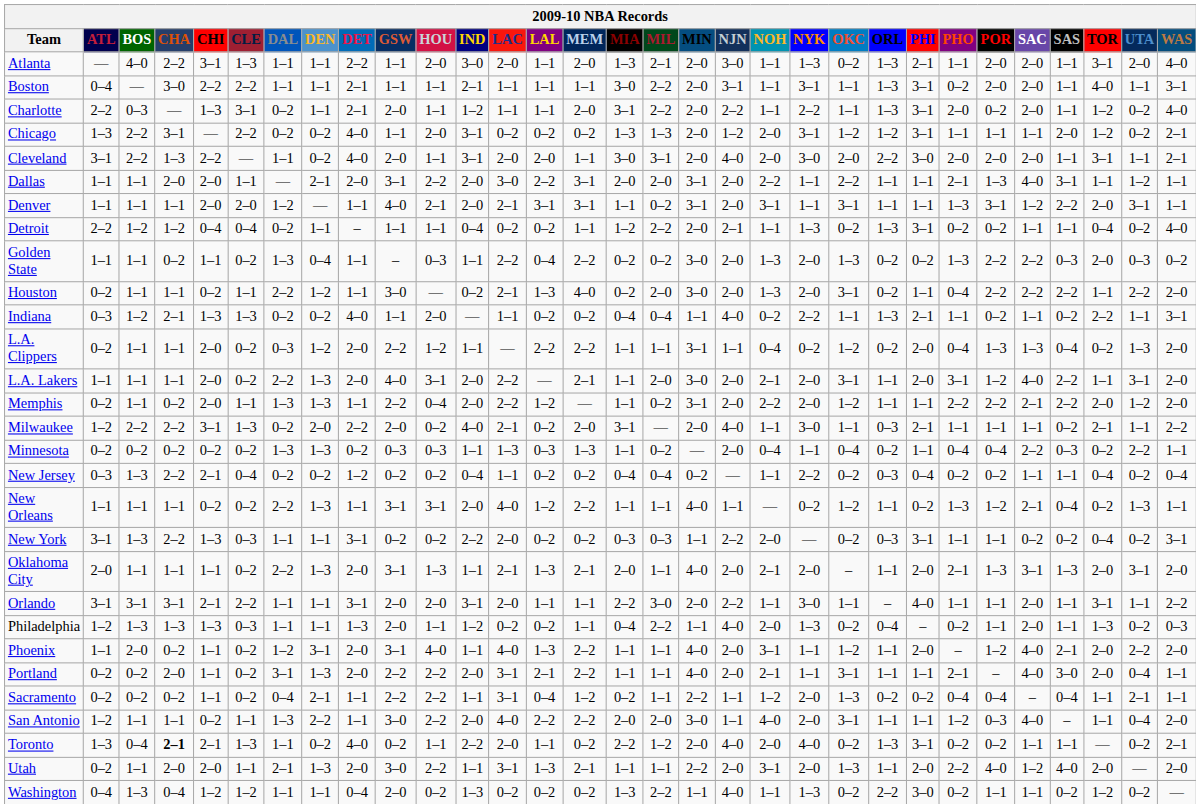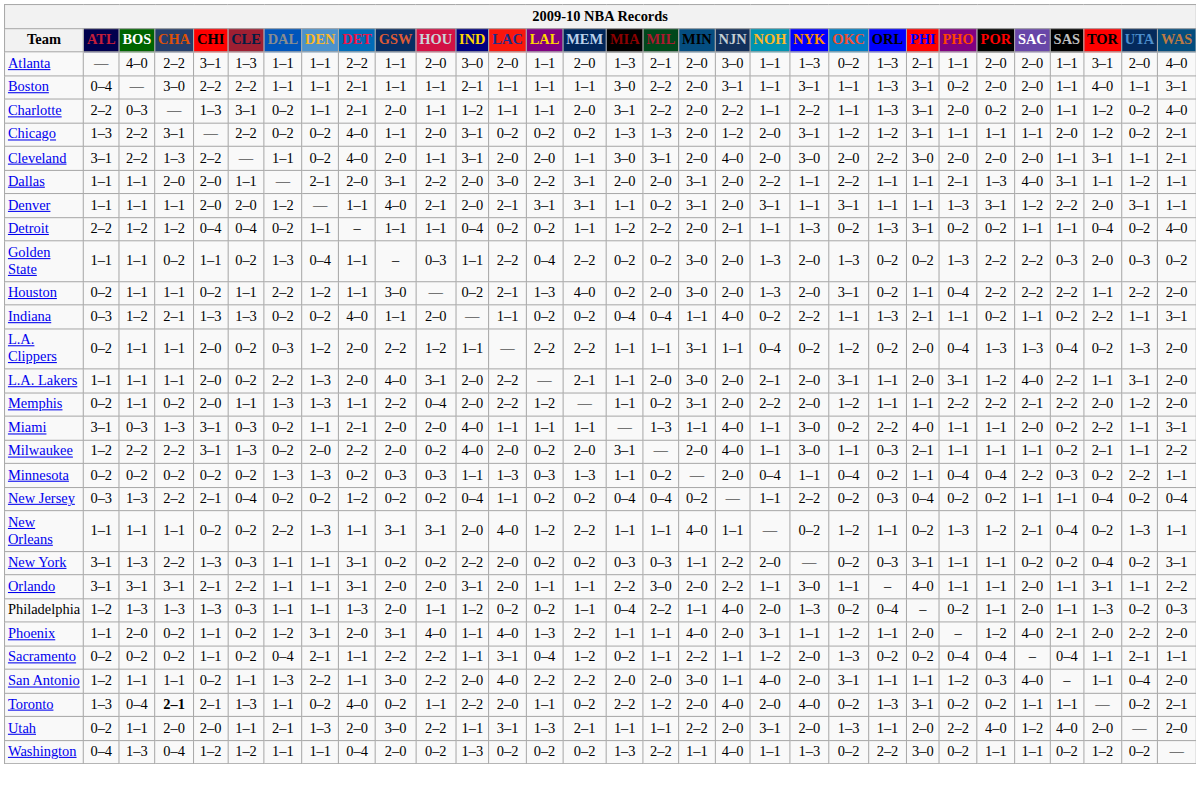 <table class="wikitable mw-collapsible mw-collapsed" style="font-size:86%; text-align:center;">
 <tr>
 <th colspan=31>2009-10 NBA Records</th>
 </tr>
 <tr>
 <th width=100>Team</th>
 <th style="background:#00004d;color:#C41E3a;width=35">ATL</th>
 <th style="background:#006400;color:#FFFFFF;width=35">BOS</th>
 <th style="background:#253E6A;color:#DF5106;width=35">CHA</th>
 <th style="background:#FF0000;color:#000000;width=35">CHI</th>
 <th style="background:#9F1F32;color:#001D43;width=35">CLE</th>
 <th style="background:#0055BA;color:#898D8F;width=35">DAL</th>
 <th style="background:#4C92CC;color:#FDB827;width=35">DEN</th>
 <th style="background:#006BB7;color:#ED164B;width=35">DET</th>
 <th style="background:#072E63;color:#DC5A34;width=35">GSW</th>
 <th style="background:#D31145;color:#CBD4D8;width=35">HOU</th>
 <th style="background:#000080;color:#FFD700;width=35">IND</th>
 <th style="background:#F9160D;color:#1A2E8B;width=35">LAC</th>
 <th style="background:#800080;color:#FFD700;width=35">LAL</th>
 <th style="background:#00265B;color:#BAD1EB;width=35">MEM</th>
 <th style="background:#000000;color:#8B0000;width=35">MIA</th>
 <th style="background:#00471B;color:#AC1A2F;width=35">MIL</th>
 <th style="background:#044D80;color:#000000;width=35">MIN</th>
 <th style="background:#12305B;color:#C4CED4;width=35">NJN</th>
 <th style="background:#0093B1;color:#FDB827;width=35">NOH</th>
 <th style="background:#0000FF;color:#FF8C00;width=35">NYK</th>
 <th style="background:#007DC3;color:#F05033;width=35">OKC</th>
 <th style="background:#0000FF;color:#000000;width=35">ORL</th>
 <th style="background:#FF0000;color:#0000FF;width=35">PHI</th>
 <th style="background:#800080;color:#FF4500;width=35">PHO</th>
 <th style="background:#000000;color:#FF0000;width=35">POR</th>
 <th style="background:#6846A8;color:#FFFFFF;width=35">SAC</th>
 <th style="background:#000000;color:#C0C0C0;width=35">SAS</th>
 <th style="background:#FF0000;color:#000000;width=35">TOR</th>
 <th style="background:#042A5C;color:#4C8ECC;width=35">UTA</th>
 <th style="background:#044D7D;color:#BC7A44;width=35">WAS</th>
 </tr>
 <tr>
 <td style="text-align:left;"><a href='#'>Atlanta</a></td>
 <td>—</td>
 <td>4–0</td>
 <td>2–2</td>
 <td>3–1</td>
 <td>1–3</td>
 <td>1–1</td>
 <td>1–1</td>
 <td>2–2</td>
 <td>1–1</td>
 <td>2–0</td>
 <td>3–0</td>
 <td>2–0</td>
 <td>1–1</td>
 <td>2–0</td>
 <td>1–3</td>
 <td>2–1</td>
 <td>2–0</td>
 <td>3–0</td>
 <td>1–1</td>
 <td>1–3</td>
 <td>0–2</td>
 <td>1–3</td>
 <td>2–1</td>
 <td>1–1</td>
 <td>2–0</td>
 <td>2–0</td>
 <td>1–1</td>
 <td>3–1</td>
 <td>2–0</td>
 <td>4–0</td>
 </tr>
 <tr>
 <td style="text-align:left;"><a href='#'>Boston</a></td>
 <td>0–4</td>
 <td>—</td>
 <td>3–0</td>
 <td>2–2</td>
 <td>2–2</td>
 <td>1–1</td>
 <td>1–1</td>
 <td>2–1</td>
 <td>1–1</td>
 <td>1–1</td>
 <td>2–1</td>
 <td>1–1</td>
 <td>1–1</td>
 <td>1–1</td>
 <td>3–0</td>
 <td>2–2</td>
 <td>2–0</td>
 <td>3–1</td>
 <td>1–1</td>
 <td>3–1</td>
 <td>1–1</td>
 <td>1–3</td>
 <td>3–1</td>
 <td>0–2</td>
 <td>2–0</td>
 <td>2–0</td>
 <td>1–1</td>
 <td>4–0</td>
 <td>1–1</td>
 <td>3–1</td>
 </tr>
 <tr>
 <td style="text-align:left;"><a href='#'>Charlotte</a></td>
 <td>2–2</td>
 <td>0–3</td>
 <td>—</td>
 <td>1–3</td>
 <td>3–1</td>
 <td>0–2</td>
 <td>1–1</td>
 <td>2–1</td>
 <td>2–0</td>
 <td>1–1</td>
 <td>1–2</td>
 <td>1–1</td>
 <td>1–1</td>
 <td>2–0</td>
 <td>3–1</td>
 <td>2–2</td>
 <td>2–0</td>
 <td>2–2</td>
 <td>1–1</td>
 <td>2–2</td>
 <td>1–1</td>
 <td>1–3</td>
 <td>3–1</td>
 <td>2–0</td>
 <td>0–2</td>
 <td>2–0</td>
 <td>1–1</td>
 <td>1–2</td>
 <td>0–2</td>
 <td>4–0</td>
 </tr>
 <tr>
 <td style="text-align:left;"><a href='#'>Chicago</a></td>
 <td>1–3</td>
 <td>2–2</td>
 <td>3–1</td>
 <td>—</td>
 <td>2–2</td>
 <td>0–2</td>
 <td>0–2</td>
 <td>4–0</td>
 <td>1–1</td>
 <td>2–0</td>
 <td>3–1</td>
 <td>0–2</td>
 <td>0–2</td>
 <td>0–2</td>
 <td>1–3</td>
 <td>1–3</td>
 <td>2–0</td>
 <td>1–2</td>
 <td>2–0</td>
 <td>3–1</td>
 <td>1–2</td>
 <td>1–2</td>
 <td>3–1</td>
 <td>1–1</td>
 <td>1–1</td>
 <td>1–1</td>
 <td>2–0</td>
 <td>1–2</td>
 <td>0–2</td>
 <td>2–1</td>
 </tr>
 <tr>
 <td style="text-align:left;"><a href='#'>Cleveland</a></td>
 <td>3–1</td>
 <td>2–2</td>
 <td>1–3</td>
 <td>2–2</td>
 <td>—</td>
 <td>1–1</td>
 <td>0–2</td>
 <td>4–0</td>
 <td>2–0</td>
 <td>1–1</td>
 <td>3–1</td>
 <td>2–0</td>
 <td>2–0</td>
 <td>1–1</td>
 <td>3–0</td>
 <td>3–1</td>
 <td>2–0</td>
 <td>4–0</td>
 <td>2–0</td>
 <td>3–0</td>
 <td>2–0</td>
 <td>2–2</td>
 <td>3–0</td>
 <td>2–0</td>
 <td>2–0</td>
 <td>2–0</td>
 <td>1–1</td>
 <td>3–1</td>
 <td>1–1</td>
 <td>2–1</td>
 </tr>
 <tr>
 <td style="text-align:left;"><a href='#'>Dallas</a></td>
 <td>1–1</td>
 <td>1–1</td>
 <td>2–0</td>
 <td>2–0</td>
 <td>1–1</td>
 <td>—</td>
 <td>2–1</td>
 <td>2–0</td>
 <td>3–1</td>
 <td>2–2</td>
 <td>2–0</td>
 <td>3–0</td>
 <td>2–2</td>
 <td>3–1</td>
 <td>2–0</td>
 <td>2–0</td>
 <td>3–1</td>
 <td>2–0</td>
 <td>2–2</td>
 <td>1–1</td>
 <td>2–2</td>
 <td>1–1</td>
 <td>1–1</td>
 <td>2–1</td>
 <td>1–3</td>
 <td>4–0</td>
 <td>3–1</td>
 <td>1–1</td>
 <td>1–2</td>
 <td>1–1</td>
 </tr>
 <tr>
 <td style="text-align:left;"><a href='#'>Denver</a></td>
 <td>1–1</td>
 <td>1–1</td>
 <td>1–1</td>
 <td>2–0</td>
 <td>2–0</td>
 <td>1–2</td>
 <td>—</td>
 <td>1–1</td>
 <td>4–0</td>
 <td>2–1</td>
 <td>2–0</td>
 <td>2–1</td>
 <td>3–1</td>
 <td>3–1</td>
 <td>1–1</td>
 <td>0–2</td>
 <td>3–1</td>
 <td>2–0</td>
 <td>3–1</td>
 <td>1–1</td>
 <td>3–1</td>
 <td>1–1</td>
 <td>1–1</td>
 <td>1–3</td>
 <td>3–1</td>
 <td>1–2</td>
 <td>2–2</td>
 <td>2–0</td>
 <td>3–1</td>
 <td>1–1</td>
 </tr>
 <tr>
 <td style="text-align:left;"><a href='#'>Detroit</a></td>
 <td>2–2</td>
 <td>1–2</td>
 <td>1–2</td>
 <td>0–4</td>
 <td>0–4</td>
 <td>0–2</td>
 <td>1–1</td>
 <td>–</td>
 <td>1–1</td>
 <td>1–1</td>
 <td>0–4</td>
 <td>0–2</td>
 <td>0–2</td>
 <td>1–1</td>
 <td>1–2</td>
 <td>2–2</td>
 <td>2–0</td>
 <td>2–1</td>
 <td>1–1</td>
 <td>1–3</td>
 <td>0–2</td>
 <td>1–3</td>
 <td>3–1</td>
 <td>0–2</td>
 <td>0–2</td>
 <td>1–1</td>
 <td>1–1</td>
 <td>0–4</td>
 <td>0–2</td>
 <td>4–0</td>
 </tr>
 <tr>
 <td style="text-align:left;"><a href='#'>Golden State</a></td>
 <td>1–1</td>
 <td>1–1</td>
 <td>0–2</td>
 <td>1–1</td>
 <td>0–2</td>
 <td>1–3</td>
 <td>0–4</td>
 <td>1–1</td>
 <td>–</td>
 <td>0–3</td>
 <td>1–1</td>
 <td>2–2</td>
 <td>0–4</td>
 <td>2–2</td>
 <td>0–2</td>
 <td>0–2</td>
 <td>3–0</td>
 <td>2–0</td>
 <td>1–3</td>
 <td>2–0</td>
 <td>1–3</td>
 <td>0–2</td>
 <td>0–2</td>
 <td>1–3</td>
 <td>2–2</td>
 <td>2–2</td>
 <td>0–3</td>
 <td>2–0</td>
 <td>0–3</td>
 <td>0–2</td>
 </tr>
 <tr>
 <td style="text-align:left;"><a href='#'>Houston</a></td>
 <td>0–2</td>
 <td>1–1</td>
 <td>1–1</td>
 <td>0–2</td>
 <td>1–1</td>
 <td>2–2</td>
 <td>1–2</td>
 <td>1–1</td>
 <td>3–0</td>
 <td>—</td>
 <td>0–2</td>
 <td>2–1</td>
 <td>1–3</td>
 <td>4–0</td>
 <td>0–2</td>
 <td>2–0</td>
 <td>3–0</td>
 <td>2–0</td>
 <td>1–3</td>
 <td>2–0</td>
 <td>3–1</td>
 <td>0–2</td>
 <td>1–1</td>
 <td>0–4</td>
 <td>2–2</td>
 <td>2–2</td>
 <td>2–2</td>
 <td>1–1</td>
 <td>2–2</td>
 <td>2–0</td>
 </tr>
 <tr>
 <td style="text-align:left;"><a href='#'>Indiana</a></td>
 <td>0–3</td>
 <td>1–2</td>
 <td>2–1</td>
 <td>1–3</td>
 <td>1–3</td>
 <td>0–2</td>
 <td>0–2</td>
 <td>4–0</td>
 <td>1–1</td>
 <td>2–0</td>
 <td>—</td>
 <td>1–1</td>
 <td>0–2</td>
 <td>0–2</td>
 <td>0–4</td>
 <td>0–4</td>
 <td>1–1</td>
 <td>4–0</td>
 <td>0–2</td>
 <td>2–2</td>
 <td>1–1</td>
 <td>1–3</td>
 <td>2–1</td>
 <td>1–1</td>
 <td>0–2</td>
 <td>1–1</td>
 <td>0–2</td>
 <td>2–2</td>
 <td>1–1</td>
 <td>3–1</td>
 </tr>
 <tr>
 <td style="text-align:left;"><a href='#'>L.A. Clippers</a></td>
 <td>0–2</td>
 <td>1–1</td>
 <td>1–1</td>
 <td>2–0</td>
 <td>0–2</td>
 <td>0–3</td>
 <td>1–2</td>
 <td>2–0</td>
 <td>2–2</td>
 <td>1–2</td>
 <td>1–1</td>
 <td>—</td>
 <td>2–2</td>
 <td>2–2</td>
 <td>1–1</td>
 <td>1–1</td>
 <td>3–1</td>
 <td>1–1</td>
 <td>0–4</td>
 <td>0–2</td>
 <td>1–2</td>
 <td>0–2</td>
 <td>2–0</td>
 <td>0–4</td>
 <td>1–3</td>
 <td>1–3</td>
 <td>0–4</td>
 <td>0–2</td>
 <td>1–3</td>
 <td>2–0</td>
 </tr>
 <tr>
 <td style="text-align:left;"><a href='#'>L.A. Lakers</a></td>
 <td>1–1</td>
 <td>1–1</td>
 <td>1–1</td>
 <td>2–0</td>
 <td>0–2</td>
 <td>2–2</td>
 <td>1–3</td>
 <td>2–0</td>
 <td>4–0</td>
 <td>3–1</td>
 <td>2–0</td>
 <td>2–2</td>
 <td>—</td>
 <td>2–1</td>
 <td>1–1</td>
 <td>2–0</td>
 <td>3–0</td>
 <td>2–0</td>
 <td>2–1</td>
 <td>2–0</td>
 <td>3–1</td>
 <td>1–1</td>
 <td>2–0</td>
 <td>3–1</td>
 <td>1–2</td>
 <td>4–0</td>
 <td>2–2</td>
 <td>1–1</td>
 <td>3–1</td>
 <td>2–0</td>
 </tr>
 <tr>
 <td style="text-align:left;"><a href='#'>Memphis</a></td>
 <td>0–2</td>
 <td>1–1</td>
 <td>0–2</td>
 <td>2–0</td>
 <td>1–1</td>
 <td>1–3</td>
 <td>1–3</td>
 <td>1–1</td>
 <td>2–2</td>
 <td>0–4</td>
 <td>2–0</td>
 <td>2–2</td>
 <td>1–2</td>
 <td>—</td>
 <td>1–1</td>
 <td>0–2</td>
 <td>3–1</td>
 <td>2–0</td>
 <td>2–2</td>
 <td>2–0</td>
 <td>1–2</td>
 <td>1–1</td>
 <td>1–1</td>
 <td>2–2</td>
 <td>2–2</td>
 <td>2–1</td>
 <td>2–2</td>
 <td>2–0</td>
 <td>1–2</td>
 <td>2–0</td>
 </tr>
 <tr>
+<td style="text-align:left;"><a href='#'>Miami</a></td>
+<td>3–1</td>
+<td>0–3</td>
+<td>1–3</td>
+<td>3–1</td>
+<td>0–3</td>
+<td>0–2</td>
+<td>1–1</td>
+<td>2–1</td>
+<td>2–0</td>
+<td>2–0</td>
+<td>4–0</td>
+<td>1–1</td>
+<td>1–1</td>
+<td>1–1</td>
+<td>—</td>
+<td>1–3</td>
+<td>1–1</td>
+<td>4–0</td>
+<td>1–1</td>
+<td>3–0</td>
+<td>0–2</td>
+<td>2–2</td>
+<td>4–0</td>
+<td>1–1</td>
+<td>1–1</td>
+<td>2–0</td>
+<td>0–2</td>
+<td>2–2</td>
+<td>1–1</td>
+<td>3–1</td>
+</tr>
+<tr>
 <td style="text-align:left;"><a href='#'>Milwaukee</a></td>
 <td>1–2</td>
 <td>2–2</td>
 <td>2–2</td>
 <td>3–1</td>
 <td>1–3</td>
 <td>0–2</td>
 <td>2–0</td>
 <td>2–2</td>
 <td>2–0</td>
 <td>0–2</td>
 <td>4–0</td>
-<td>2–1</td>
+<td>2–0</td>
 <td>0–2</td>
 <td>2–0</td>
 <td>3–1</td>
 <td>—</td>
 <td>2–0</td>
 <td>4–0</td>
 <td>1–1</td>
 <td>3–0</td>
 <td>1–1</td>
 <td>0–3</td>
 <td>2–1</td>
 <td>1–1</td>
 <td>1–1</td>
 <td>1–1</td>
 <td>0–2</td>
 <td>2–1</td>
 <td>1–1</td>
 <td>2–2</td>
 </tr>
 <tr>
 <td style="text-align:left;"><a href='#'>Minnesota</a></td>
 <td>0–2</td>
 <td>0–2</td>
 <td>0–2</td>
 <td>0–2</td>
 <td>0–2</td>
 <td>1–3</td>
 <td>1–3</td>
 <td>0–2</td>
 <td>0–3</td>
 <td>0–3</td>
 <td>1–1</td>
 <td>1–3</td>
 <td>0–3</td>
 <td>1–3</td>
 <td>1–1</td>
 <td>0–2</td>
 <td>—</td>
 <td>2–0</td>
 <td>0–4</td>
 <td>1–1</td>
 <td>0–4</td>
 <td>0–2</td>
 <td>1–1</td>
 <td>0–4</td>
 <td>0–4</td>
 <td>2–2</td>
 <td>0–3</td>
 <td>0–2</td>
 <td>2–2</td>
 <td>1–1</td>
 </tr>
 <tr>
 <td style="text-align:left;"><a href='#'>New Jersey</a></td>
 <td>0–3</td>
 <td>1–3</td>
 <td>2–2</td>
 <td>2–1</td>
 <td>0–4</td>
 <td>0–2</td>
 <td>0–2</td>
 <td>1–2</td>
 <td>0–2</td>
 <td>0–2</td>
 <td>0–4</td>
 <td>1–1</td>
 <td>0–2</td>
 <td>0–2</td>
 <td>0–4</td>
 <td>0–4</td>
 <td>0–2</td>
 <td>—</td>
 <td>1–1</td>
 <td>2–2</td>
 <td>0–2</td>
 <td>0–3</td>
 <td>0–4</td>
 <td>0–2</td>
 <td>0–2</td>
 <td>1–1</td>
 <td>1–1</td>
 <td>0–4</td>
 <td>0–2</td>
 <td>0–4</td>
 </tr>
 <tr>
 <td style="text-align:left;"><a href='#'>New Orleans</a></td>
 <td>1–1</td>
 <td>1–1</td>
 <td>1–1</td>
 <td>0–2</td>
 <td>0–2</td>
 <td>2–2</td>
 <td>1–3</td>
 <td>1–1</td>
 <td>3–1</td>
 <td>3–1</td>
 <td>2–0</td>
 <td>4–0</td>
 <td>1–2</td>
 <td>2–2</td>
 <td>1–1</td>
 <td>1–1</td>
 <td>4–0</td>
 <td>1–1</td>
 <td>—</td>
 <td>0–2</td>
 <td>1–2</td>
 <td>1–1</td>
 <td>0–2</td>
 <td>1–3</td>
 <td>1–2</td>
 <td>2–1</td>
 <td>0–4</td>
 <td>0–2</td>
 <td>1–3</td>
 <td>1–1</td>
 </tr>
 <tr>
 <td style="text-align:left;"><a href='#'>New York</a></td>
 <td>3–1</td>
 <td>1–3</td>
 <td>2–2</td>
 <td>1–3</td>
 <td>0–3</td>
 <td>1–1</td>
 <td>1–1</td>
 <td>3–1</td>
 <td>0–2</td>
 <td>0–2</td>
 <td>2–2</td>
 <td>2–0</td>
 <td>0–2</td>
 <td>0–2</td>
 <td>0–3</td>
 <td>0–3</td>
 <td>1–1</td>
 <td>2–2</td>
 <td>2–0</td>
 <td>—</td>
 <td>0–2</td>
 <td>0–3</td>
 <td>3–1</td>
 <td>1–1</td>
 <td>1–1</td>
 <td>0–2</td>
 <td>0–2</td>
 <td>0–4</td>
 <td>0–2</td>
 <td>3–1</td>
 </tr>
 <tr>
-<td style="text-align:left;"><a href='#'>Oklahoma City</a></td>
-<td>2–0</td>
-<td>1–1</td>
-<td>1–1</td>
-<td>1–1</td>
-<td>0–2</td>
-<td>2–2</td>
-<td>1–3</td>
-<td>2–0</td>
-<td>3–1</td>
-<td>1–3</td>
-<td>1–1</td>
-<td>2–1</td>
-<td>1–3</td>
-<td>2–1</td>
-<td>2–0</td>
-<td>1–1</td>
-<td>4–0</td>
-<td>2–0</td>
-<td>2–1</td>
-<td>2–0</td>
-<td>–</td>
-<td>1–1</td>
-<td>2–0</td>
-<td>2–1</td>
-<td>1–3</td>
-<td>3–1</td>
-<td>1–3</td>
-<td>2–0</td>
-<td>3–1</td>
-<td>2–0</td>
-</tr>
-<tr>
 <td style="text-align:left;"><a href='#'>Orlando</a></td>
 <td>3–1</td>
 <td>3–1</td>
 <td>3–1</td>
 <td>2–1</td>
 <td>2–2</td>
 <td>1–1</td>
 <td>1–1</td>
 <td>3–1</td>
 <td>2–0</td>
 <td>2–0</td>
 <td>3–1</td>
 <td>2–0</td>
 <td>1–1</td>
 <td>1–1</td>
 <td>2–2</td>
 <td>3–0</td>
 <td>2–0</td>
 <td>2–2</td>
 <td>1–1</td>
 <td>3–0</td>
 <td>1–1</td>
 <td>–</td>
 <td>4–0</td>
 <td>1–1</td>
 <td>1–1</td>
 <td>2–0</td>
 <td>1–1</td>
 <td>3–1</td>
 <td>1–1</td>
 <td>2–2</td>
 </tr>
 <tr>
 <td style="text-align:left;">Philadelphia</td>
 <td>1–2</td>
 <td>1–3</td>
 <td>1–3</td>
 <td>1–3</td>
 <td>0–3</td>
 <td>1–1</td>
 <td>1–1</td>
 <td>1–3</td>
 <td>2–0</td>
 <td>1–1</td>
 <td>1–2</td>
 <td>0–2</td>
 <td>0–2</td>
 <td>1–1</td>
 <td>0–4</td>
 <td>2–2</td>
 <td>1–1</td>
 <td>4–0</td>
 <td>2–0</td>
 <td>1–3</td>
 <td>0–2</td>
 <td>0–4</td>
 <td>–</td>
 <td>0–2</td>
 <td>1–1</td>
 <td>2–0</td>
 <td>1–1</td>
 <td>1–3</td>
 <td>0–2</td>
 <td>0–3</td>
 </tr>
 <tr>
 <td style="text-align:left;"><a href='#'>Phoenix</a></td>
 <td>1–1</td>
 <td>2–0</td>
 <td>0–2</td>
 <td>1–1</td>
 <td>0–2</td>
 <td>1–2</td>
 <td>3–1</td>
 <td>2–0</td>
 <td>3–1</td>
 <td>4–0</td>
 <td>1–1</td>
 <td>4–0</td>
 <td>1–3</td>
 <td>2–2</td>
 <td>1–1</td>
 <td>1–1</td>
 <td>4–0</td>
 <td>2–0</td>
 <td>3–1</td>
 <td>1–1</td>
 <td>1–2</td>
 <td>1–1</td>
 <td>2–0</td>
 <td>–</td>
 <td>1–2</td>
 <td>4–0</td>
 <td>2–1</td>
 <td>2–0</td>
 <td>2–2</td>
 <td>2–0</td>
-</tr>
-<tr>
-<td style="text-align:left;"><a href='#'>Portland</a></td>
-<td>0–2</td>
-<td>0–2</td>
-<td>2–0</td>
-<td>1–1</td>
-<td>0–2</td>
-<td>3–1</td>
-<td>1–3</td>
-<td>2–0</td>
-<td>2–2</td>
-<td>2–2</td>
-<td>2–0</td>
-<td>3–1</td>
-<td>2–1</td>
-<td>2–2</td>
-<td>1–1</td>
-<td>1–1</td>
-<td>4–0</td>
-<td>2–0</td>
-<td>2–1</td>
-<td>1–1</td>
-<td>3–1</td>
-<td>1–1</td>
-<td>1–1</td>
-<td>2–1</td>
-<td>–</td>
-<td>4–0</td>
-<td>3–0</td>
-<td>2–0</td>
-<td>0–4</td>
-<td>1–1</td>
 </tr>
 <tr>
 <td style="text-align:left;"><a href='#'>Sacramento</a></td>
 <td>0–2</td>
 <td>0–2</td>
 <td>0–2</td>
 <td>1–1</td>
 <td>0–2</td>
 <td>0–4</td>
 <td>2–1</td>
 <td>1–1</td>
 <td>2–2</td>
 <td>2–2</td>
 <td>1–1</td>
 <td>3–1</td>
 <td>0–4</td>
 <td>1–2</td>
 <td>0–2</td>
 <td>1–1</td>
 <td>2–2</td>
 <td>1–1</td>
 <td>1–2</td>
 <td>2–0</td>
 <td>1–3</td>
 <td>0–2</td>
 <td>0–2</td>
 <td>0–4</td>
 <td>0–4</td>
 <td>–</td>
 <td>0–4</td>
 <td>1–1</td>
 <td>2–1</td>
 <td>1–1</td>
 </tr>
 <tr>
 <td style="text-align:left;"><a href='#'>San Antonio</a></td>
 <td>1–2</td>
 <td>1–1</td>
 <td>1–1</td>
 <td>0–2</td>
 <td>1–1</td>
 <td>1–3</td>
 <td>2–2</td>
 <td>1–1</td>
 <td>3–0</td>
 <td>2–2</td>
 <td>2–0</td>
 <td>4–0</td>
 <td>2–2</td>
 <td>2–2</td>
 <td>2–0</td>
 <td>2–0</td>
 <td>3–0</td>
 <td>1–1</td>
 <td>4–0</td>
 <td>2–0</td>
 <td>3–1</td>
 <td>1–1</td>
 <td>1–1</td>
 <td>1–2</td>
 <td>0–3</td>
 <td>4–0</td>
 <td>–</td>
 <td>1–1</td>
 <td>0–4</td>
 <td>2–0</td>
 </tr>
 <tr>
 <td style="text-align:left;"><a href='#'>Toronto</a></td>
 <td>1–3</td>
 <td>0–4</td>
 <td><strong>2–1</strong></td>
 <td>2–1</td>
 <td>1–3</td>
 <td>1–1</td>
 <td>0–2</td>
 <td>4–0</td>
 <td>0–2</td>
 <td>1–1</td>
 <td>2–2</td>
 <td>2–0</td>
 <td>1–1</td>
 <td>0–2</td>
 <td>2–2</td>
 <td>1–2</td>
 <td>2–0</td>
 <td>4–0</td>
 <td>2–0</td>
 <td>4–0</td>
 <td>0–2</td>
 <td>1–3</td>
 <td>3–1</td>
 <td>0–2</td>
 <td>0–2</td>
 <td>1–1</td>
 <td>1–1</td>
 <td>—</td>
 <td>0–2</td>
 <td>2–1</td>
 </tr>
 <tr>
 <td style="text-align:left;"><a href='#'>Utah</a></td>
 <td>0–2</td>
 <td>1–1</td>
 <td>2–0</td>
 <td>2–0</td>
 <td>1–1</td>
 <td>2–1</td>
 <td>1–3</td>
 <td>2–0</td>
 <td>3–0</td>
 <td>2–2</td>
 <td>1–1</td>
 <td>3–1</td>
 <td>1–3</td>
 <td>2–1</td>
 <td>1–1</td>
 <td>1–1</td>
 <td>2–2</td>
 <td>2–0</td>
 <td>3–1</td>
 <td>2–0</td>
 <td>1–3</td>
 <td>1–1</td>
 <td>2–0</td>
 <td>2–2</td>
 <td>4–0</td>
 <td>1–2</td>
 <td>4–0</td>
 <td>2–0</td>
 <td>—</td>
 <td>2–0</td>
 </tr>
 <tr>
 <td style="text-align:left;"><a href='#'>Washington</a></td>
 <td>0–4</td>
 <td>1–3</td>
 <td>0–4</td>
 <td>1–2</td>
 <td>1–2</td>
 <td>1–1</td>
 <td>1–1</td>
 <td>0–4</td>
 <td>2–0</td>
 <td>0–2</td>
 <td>1–3</td>
 <td>0–2</td>
 <td>0–2</td>
 <td>0–2</td>
 <td>1–3</td>
 <td>2–2</td>
 <td>1–1</td>
 <td>4–0</td>
 <td>1–1</td>
 <td>1–3</td>
 <td>0–2</td>
 <td>2–2</td>
 <td>3–0</td>
 <td>0–2</td>
 <td>1–1</td>
 <td>1–1</td>
 <td>0–2</td>
 <td>1–2</td>
 <td>0–2</td>
 <td>—</td>
 </tr>
 </table>
